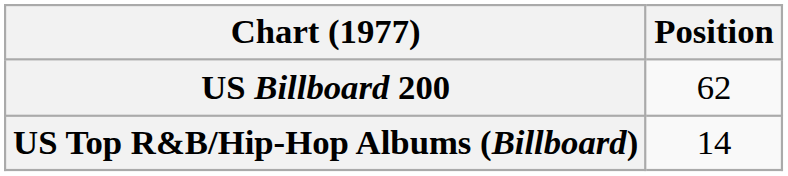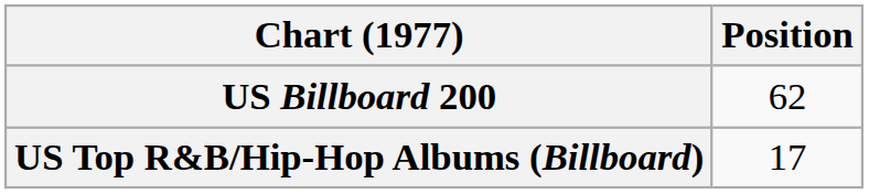 <table class="wikitable sortable plainrowheaders" style="text-align:center;">
 <tr>
 <th scope="col">Chart (1977)</th>
 <th scope="col">Position</th>
 </tr>
 <tr>
 <th scope="row">US <em>Billboard</em> 200</th>
 <td>62</td>
 </tr>
 <tr>
 <th scope="row">US Top R&B/Hip-Hop Albums (<em>Billboard</em>)</th>
-<td>14</td>
+<td>17</td>
 </tr>
 </table>
